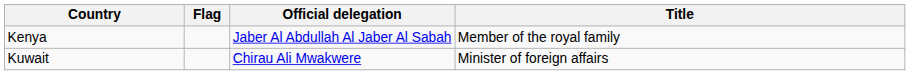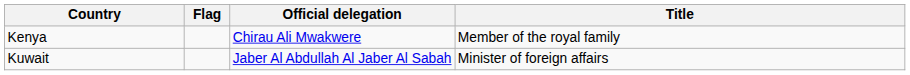 <table class="wikitable">
 <tr>
 <th style="width:20%;">Country</th>
 <th>Flag</th>
 <th style="width:25%;">Official delegation</th>
 <th style="width:50%;">Title</th>
 </tr>
 <tr valign="top">
 <td>Kenya</td>
 <td></td>
-<td><a href='#'>Jaber Al Abdullah Al Jaber Al Sabah</a></td>
+<td><a href='#'>Chirau Ali Mwakwere</a></td>
 <td>Member of the royal family</td>
 </tr>
 <tr valign="top">
 <td>Kuwait</td>
 <td></td>
-<td><a href='#'>Chirau Ali Mwakwere</a></td>
+<td><a href='#'>Jaber Al Abdullah Al Jaber Al Sabah</a></td>
 <td>Minister of foreign affairs</td>
 </tr>
 </table>
